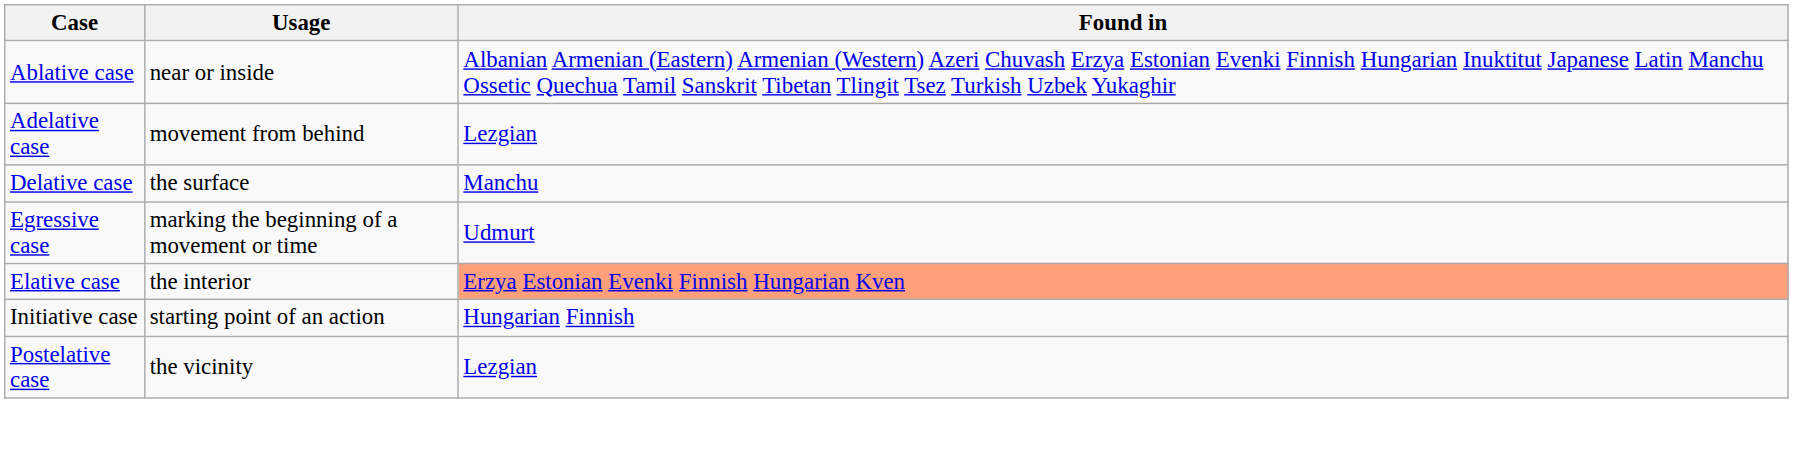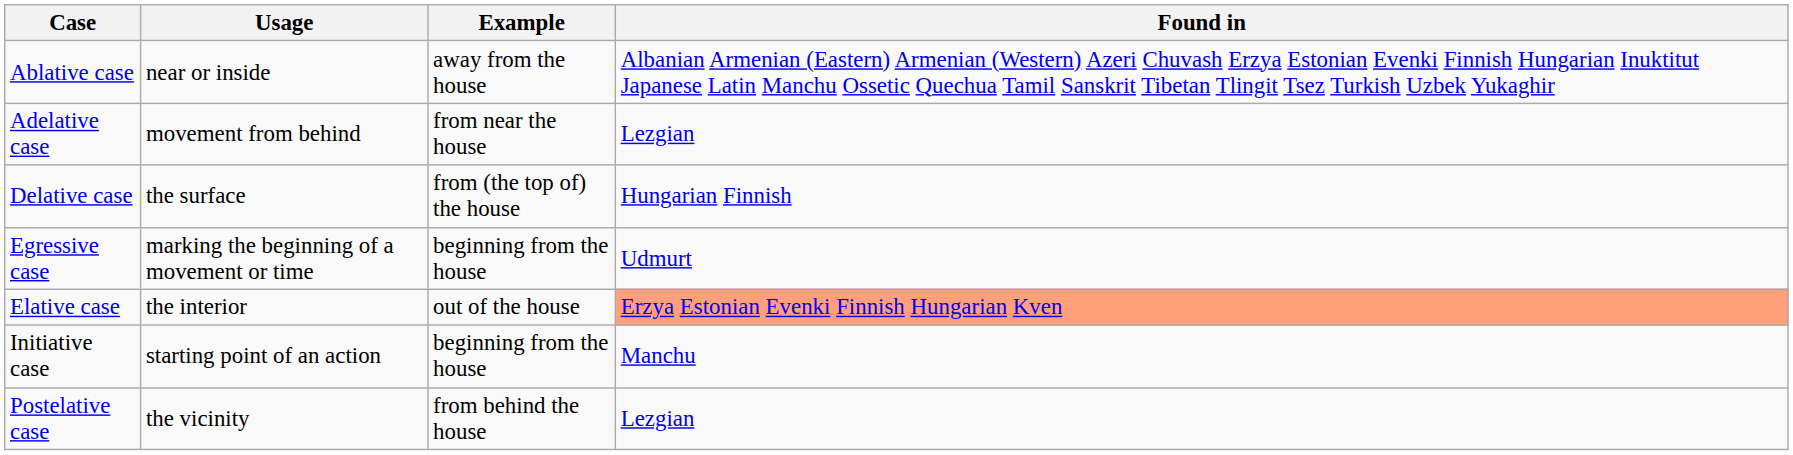 <table class="wikitable">
 <tr>
 <th>Case</th>
 <th>Usage</th>
+<th>Example</th>
 <th>Found in</th>
 </tr>
 <tr>
 <td><a href='#'>Ablative case</a></td>
 <td>near or inside</td>
+<td>away from the house</td>
 <td><a href='#'>Albanian</a>  <a href='#'>Armenian (Eastern)</a>  <a href='#'>Armenian (Western)</a>  <a href='#'>Azeri</a>  <a href='#'>Chuvash</a>  <a href='#'>Erzya</a>  <a href='#'>Estonian</a>  <a href='#'>Evenki</a>  <a href='#'>Finnish</a>  <a href='#'>Hungarian</a>  <a href='#'>Inuktitut</a>  <a href='#'>Japanese</a>  <a href='#'>Latin</a>  <a href='#'>Manchu</a>  <a href='#'>Ossetic</a>  <a href='#'>Quechua</a>   <a href='#'>Tamil</a>  <a href='#'>Sanskrit</a>  <a href='#'>Tibetan</a>  <a href='#'>Tlingit</a>  <a href='#'>Tsez</a>  <a href='#'>Turkish</a>  <a href='#'>Uzbek</a>  <a href='#'>Yukaghir</a></td>
 </tr>
 <tr>
 <td><a href='#'>Adelative case</a></td>
 <td>movement from behind</td>
+<td>from near the house</td>
 <td><a href='#'>Lezgian</a></td>
 </tr>
 <tr>
 <td><a href='#'>Delative case</a></td>
 <td>the surface</td>
-<td><a href='#'>Manchu</a></td>
+<td>from (the top of) the house</td>
+<td><a href='#'>Hungarian</a>  <a href='#'>Finnish</a></td>
 </tr>
 <tr>
 <td><a href='#'>Egressive case</a></td>
 <td>marking the beginning of a movement or time</td>
+<td>beginning from the house</td>
 <td><a href='#'>Udmurt</a></td>
 </tr>
 <tr>
 <td><a href='#'>Elative case</a></td>
 <td>the interior</td>
+<td>out of the house</td>
 <td style="background: lightsalmon;"><a href='#'>Erzya</a>  <a href='#'>Estonian</a>  <a href='#'>Evenki</a>  <a href='#'>Finnish</a>  <a href='#'>Hungarian</a>  <a href='#'>Kven</a></td>
 </tr>
 <tr>
 <td>Initiative case</td>
 <td>starting point of an action</td>
-<td><a href='#'>Hungarian</a>  <a href='#'>Finnish</a></td>
+<td>beginning from the house</td>
+<td><a href='#'>Manchu</a></td>
 </tr>
 <tr>
 <td><a href='#'>Postelative case</a></td>
 <td>the vicinity</td>
+<td>from behind the house</td>
 <td><a href='#'>Lezgian</a></td>
 </tr>
 </table>
